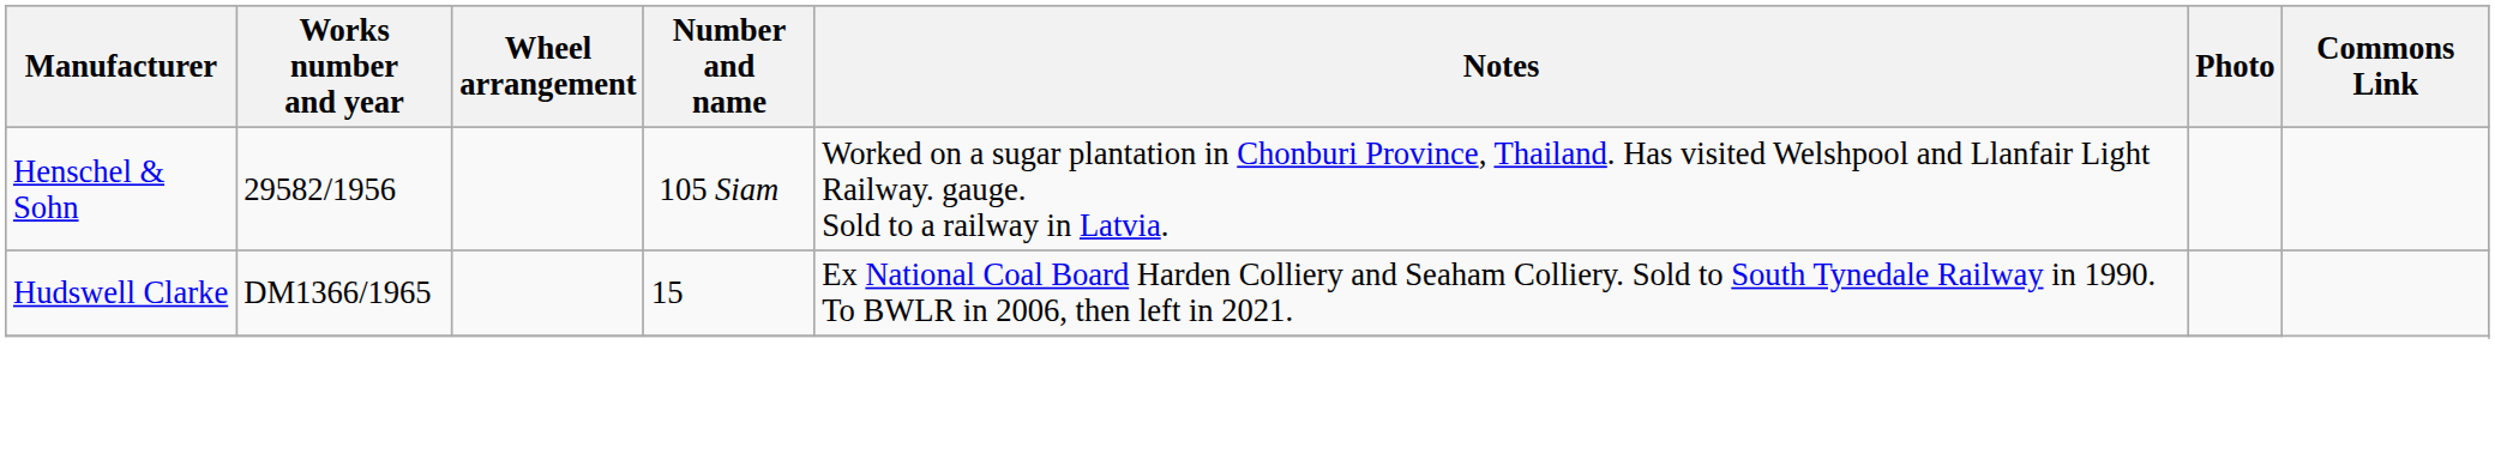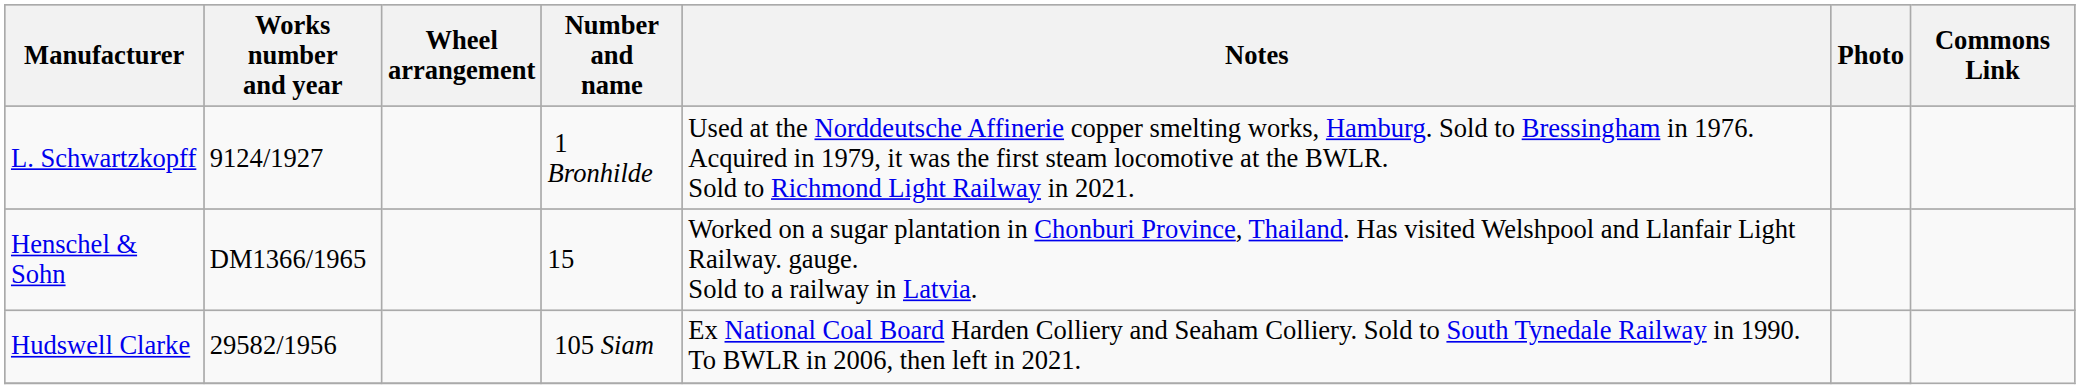 <table class="wikitable">
 <tr>
 <th>Manufacturer</th>
 <th>Works number<br>and year</th>
 <th>Wheel<br>arrangement</th>
 <th>Number and<br>name</th>
 <th>Notes</th>
 <th>Photo</th>
 <th>Commons Link</th>
 </tr>
 <tr>
+<td><a href='#'>L. Schwartzkopff</a></td>
+<td>9124/1927</td>
+<td></td>
+<td> 1 <em>Bronhilde</em></td>
+<td>Used at the <a href='#'>Norddeutsche Affinerie</a> copper smelting works, <a href='#'>Hamburg</a>. Sold to <a href='#'>Bressingham</a> in 1976. Acquired in 1979, it was the first steam locomotive at the BWLR.<br>Sold to <a href='#'>Richmond Light Railway</a> in 2021.</td>
+<td></td>
+<td></td>
+</tr>
+<tr>
 <td><a href='#'>Henschel & Sohn</a></td>
-<td>29582/1956</td>
+<td>DM1366/1965</td>
 <td></td>
-<td> 105 <em>Siam</em></td>
+<td>15</td>
 <td>Worked on a sugar plantation in <a href='#'>Chonburi Province</a>, <a href='#'>Thailand</a>. Has visited Welshpool and Llanfair Light Railway.  gauge.<br>Sold to a railway in <a href='#'>Latvia</a>.</td>
 <td></td>
 <td></td>
 </tr>
 <tr>
 <td><a href='#'>Hudswell Clarke</a></td>
-<td>DM1366/1965</td>
+<td>29582/1956</td>
 <td></td>
-<td>15</td>
+<td> 105 <em>Siam</em></td>
 <td>Ex <a href='#'>National Coal Board</a> Harden Colliery and Seaham Colliery. Sold to <a href='#'>South Tynedale Railway</a> in 1990. To BWLR in 2006, then left in 2021.</td>
 <td></td>
 </tr>
 <tr>
 </tr>
 </table>
